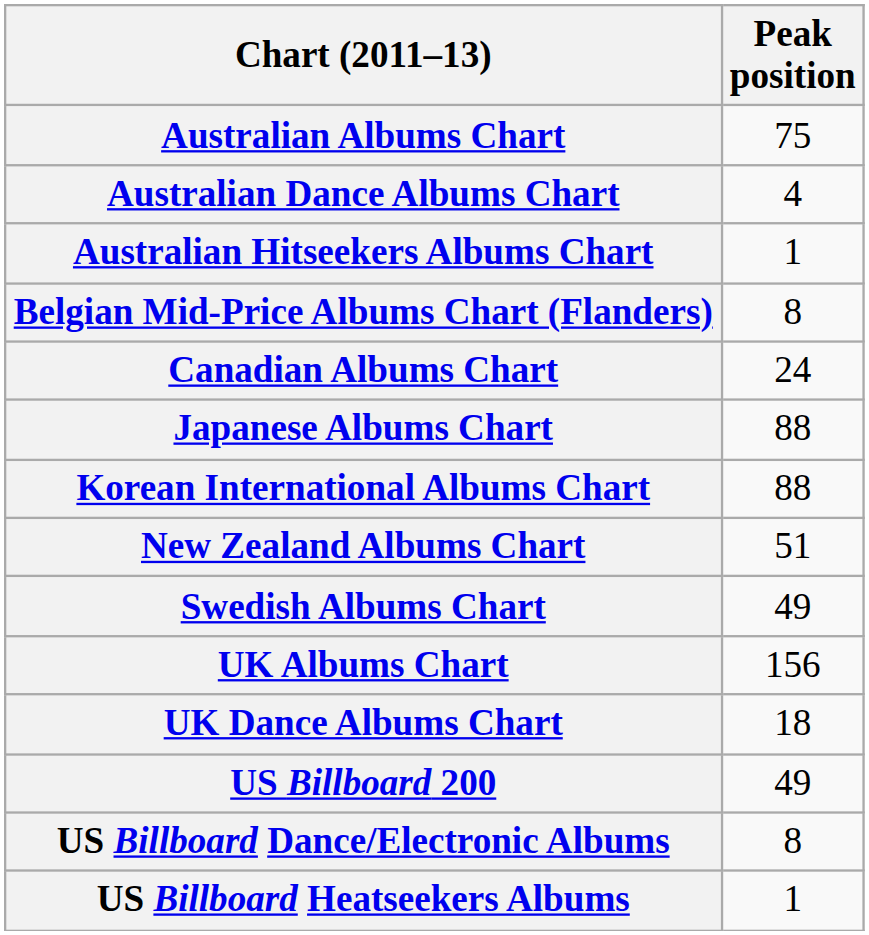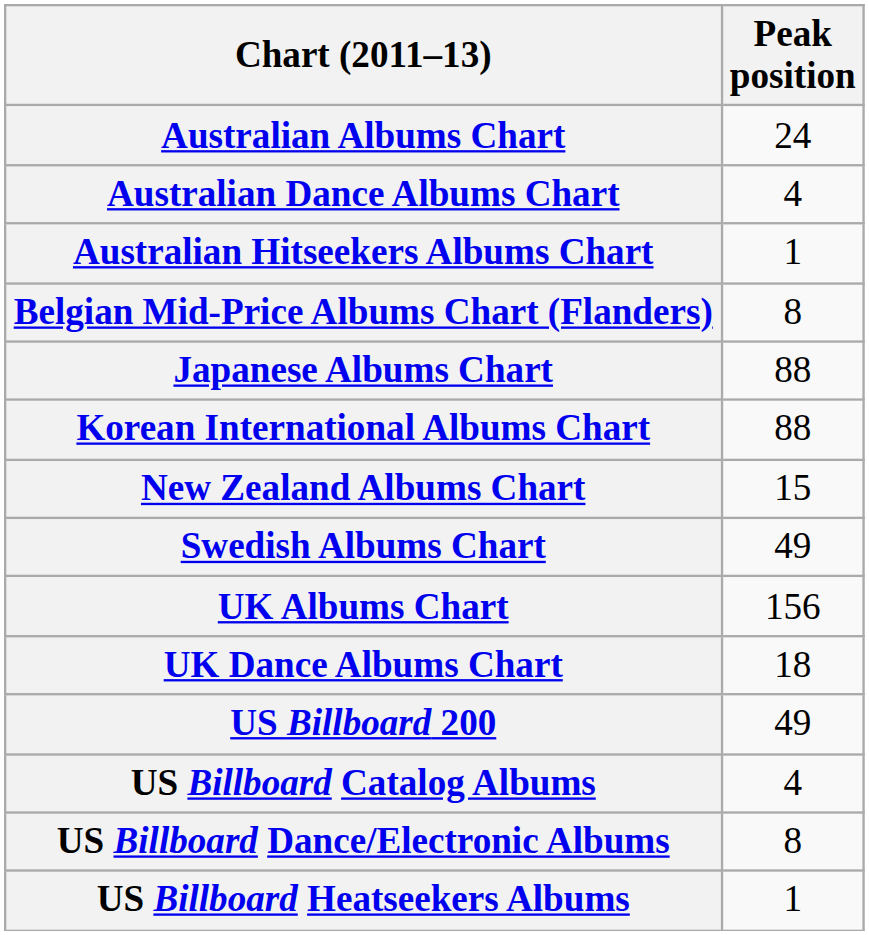 <table class="wikitable plainrowheaders sortable">
 <tr>
 <th>Chart (2011–13)</th>
 <th>Peak<br>position</th>
 </tr>
 <tr>
 <th scope="row"><a href='#'>Australian Albums Chart</a></th>
-<td style="text-align:center;">75</td>
+<td style="text-align:center;">24</td>
 </tr>
 <tr>
 <th scope="row"><a href='#'>Australian Dance Albums Chart</a></th>
 <td style="text-align:center;">4</td>
 </tr>
 <tr>
 <th scope="row"><a href='#'>Australian Hitseekers Albums Chart</a></th>
 <td style="text-align:center;">1</td>
 </tr>
 <tr>
 <th scope="row"><a href='#'>Belgian Mid-Price Albums Chart (Flanders)</a></th>
 <td style="text-align:center;">8</td>
 </tr>
 <tr>
-<th scope="row"><a href='#'>Canadian Albums Chart</a></th>
-<td style="text-align:center;">24</td>
-</tr>
-<tr>
 <th scope="row"><a href='#'>Japanese Albums Chart</a></th>
 <td style="text-align:center;">88</td>
 </tr>
 <tr>
 <th scope="row"><a href='#'>Korean International Albums Chart</a></th>
 <td style="text-align:center;">88</td>
 </tr>
 <tr>
 <th scope="row"><a href='#'>New Zealand Albums Chart</a></th>
-<td style="text-align:center;">51</td>
+<td style="text-align:center;">15</td>
 </tr>
 <tr>
 <th scope="row"><a href='#'>Swedish Albums Chart</a></th>
 <td style="text-align:center;">49</td>
 </tr>
 <tr>
 <th scope="row"><a href='#'>UK Albums Chart</a></th>
 <td style="text-align:center;">156</td>
 </tr>
 <tr>
 <th scope="row"><a href='#'>UK Dance Albums Chart</a></th>
 <td style="text-align:center;">18</td>
 </tr>
 <tr>
 <th scope="row"><a href='#'>US <em>Billboard</em> 200</a></th>
 <td style="text-align:center;">49</td>
 </tr>
 <tr>
+<th scope="row">US <em><a href='#'>Billboard</a></em> <a href='#'>Catalog Albums</a></th>
+<td style="text-align:center;">4</td>
+</tr>
+<tr>
 <th scope="row">US <em><a href='#'>Billboard</a></em> <a href='#'>Dance/Electronic Albums</a></th>
 <td style="text-align:center;">8</td>
 </tr>
 <tr>
 <th scope="row">US <em><a href='#'>Billboard</a></em> <a href='#'>Heatseekers Albums</a></th>
 <td style="text-align:center;">1</td>
 </tr>
 </table>
